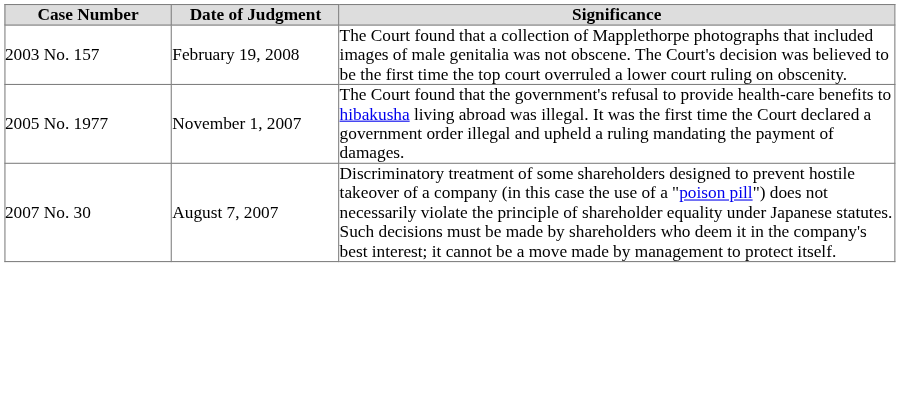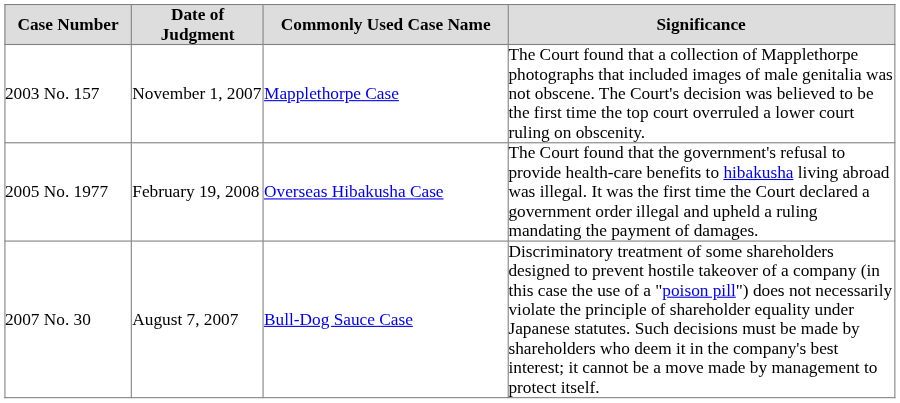 <table align=center cellpadding="0" cellspacing="1" border="1" style="border-collapse:collapse;" width=825>
 <tr bgcolor=#DDDDDD align=center>
 <th>Case Number</th>
 <th>Date of Judgment</th>
+<th>Commonly Used Case Name</th>
 <th>Significance</th>
 </tr>
 <tr>
 <td width=150px>2003 No. 157</td>
-<td width=150px>February 19, 2008</td>
+<td width=150px>November 1, 2007</td>
+<td width=300px><a href='#'>Mapplethorpe Case</a></td>
 <td width=500px>The Court found that a collection of Mapplethorpe photographs that included images of male genitalia was not obscene. The Court's decision was believed to be the first time the top court overruled a lower court ruling on obscenity.</td>
 </tr>
 <tr>
 <td width=150px>2005 No. 1977</td>
-<td width=150px>November 1, 2007</td>
+<td width=150px>February 19, 2008</td>
+<td width=300px><a href='#'>Overseas Hibakusha Case</a></td>
 <td width=500px>The Court found that the government's refusal to provide health-care benefits to <a href='#'>hibakusha</a> living abroad was illegal.  It was the first time the Court declared a government order illegal and upheld a ruling mandating the payment of damages.</td>
 </tr>
 <tr>
 <td width=150px>2007 No. 30</td>
 <td width=150px>August 7, 2007</td>
+<td width=300px><a href='#'>Bull-Dog Sauce Case</a></td>
 <td width=500px>Discriminatory treatment of some shareholders designed to prevent hostile takeover of a company (in this case the use of a "<a href='#'>poison pill</a>") does not necessarily violate the principle of shareholder equality under Japanese statutes.  Such decisions must be made by shareholders who deem it in the company's best interest; it cannot be a move made by management to protect itself.</td>
 </tr>
 </table>
